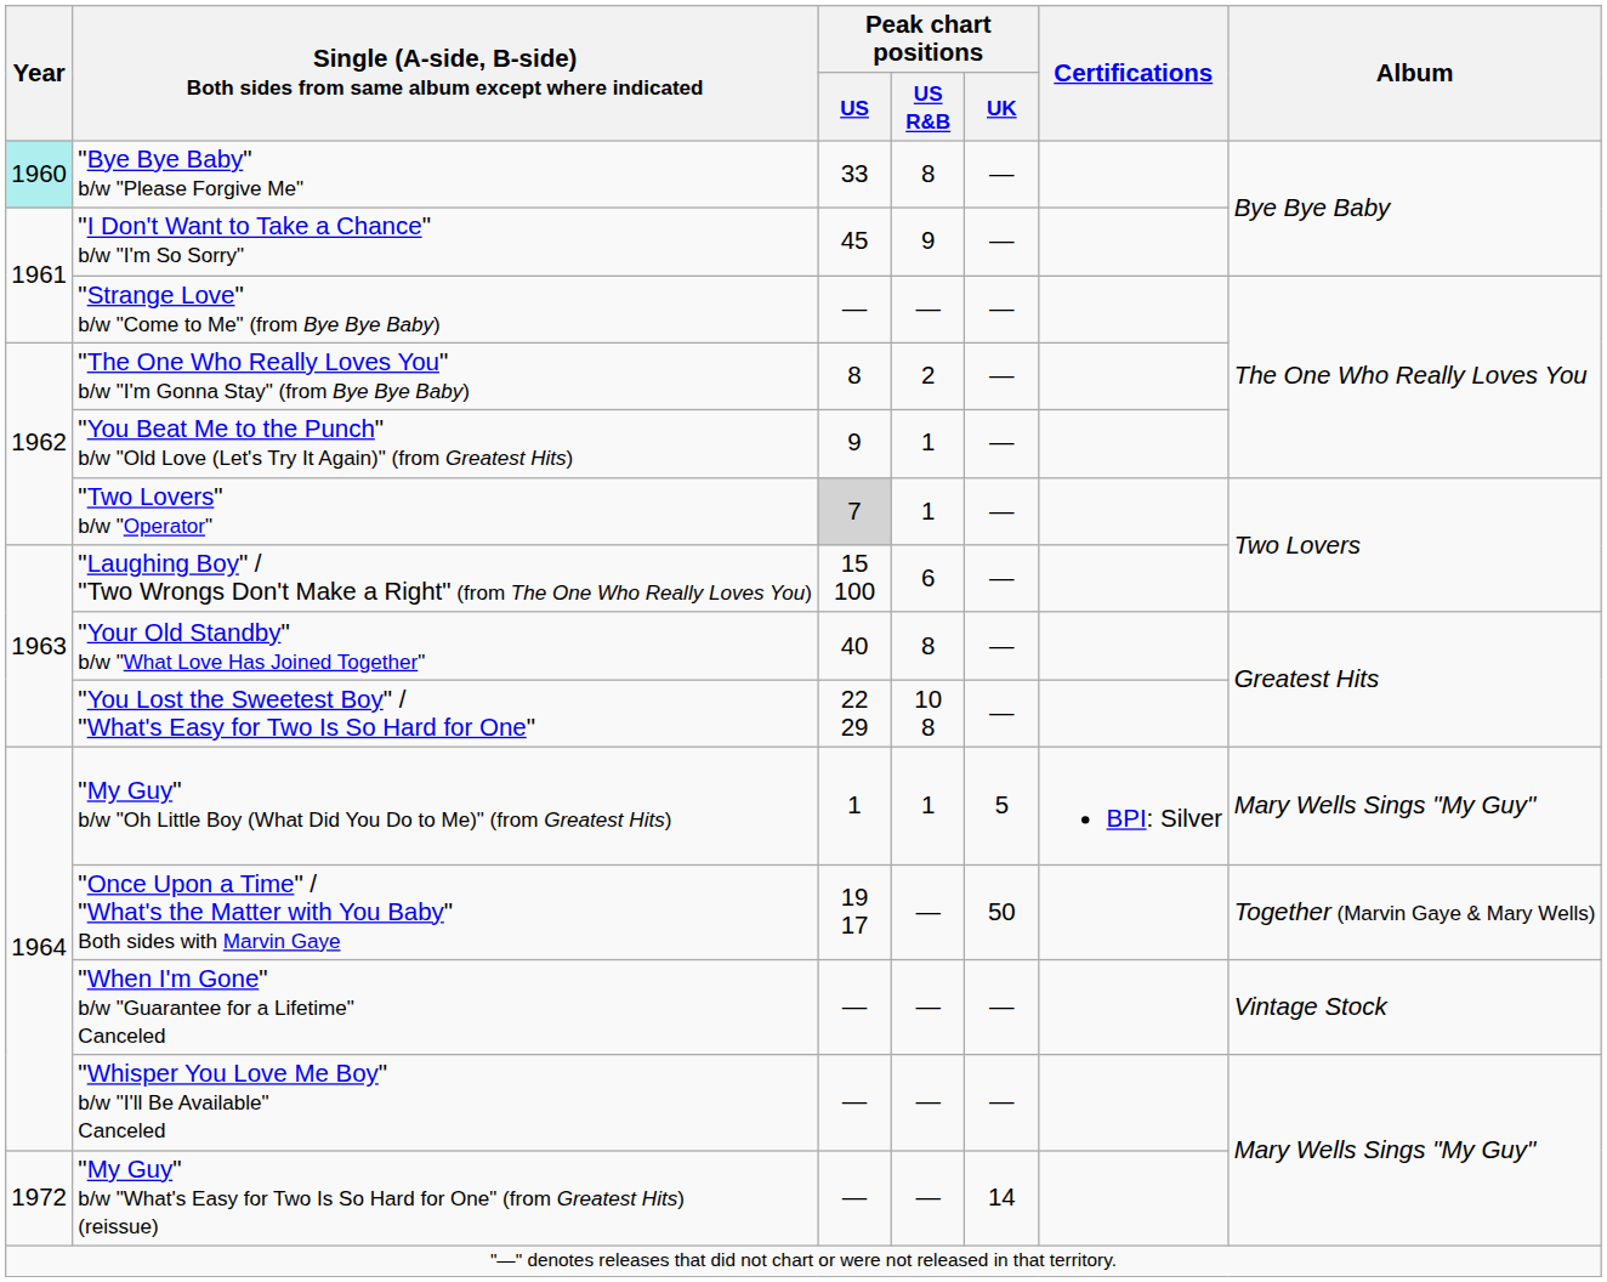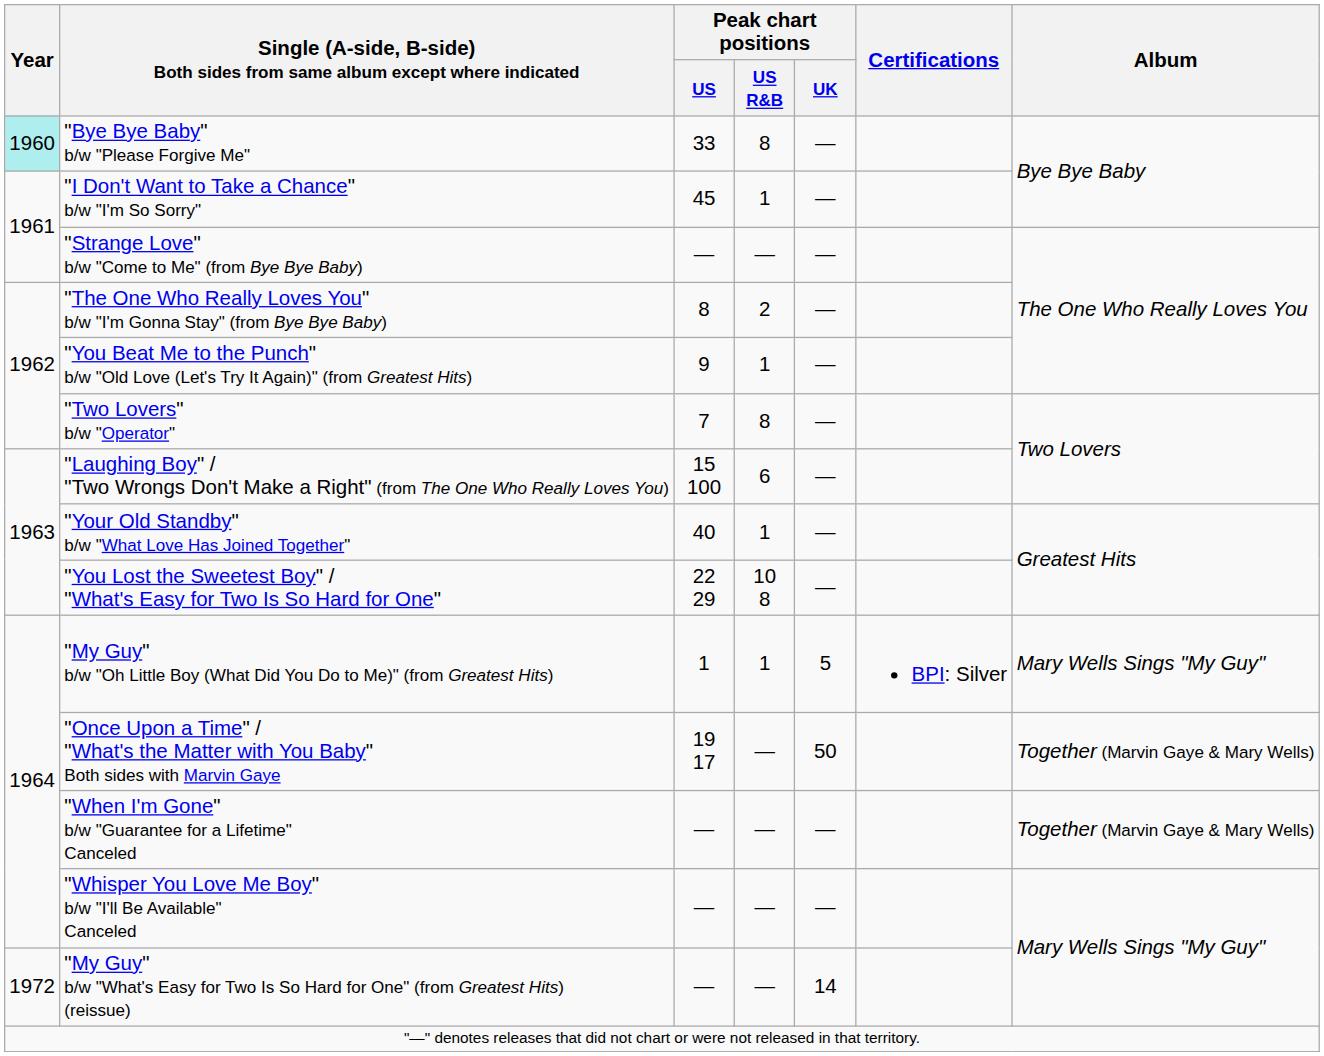 <table class="wikitable">
 <tr>
 <th scope="col" rowspan="2">Year</th>
 <th scope="col" rowspan="2">Single (A-side, B-side)<br><small>Both sides from same album except where indicated</small></th>
 <th scope="col" colspan="3">Peak chart positions</th>
 <th scope="col" rowspan="2"><a href='#'>Certifications</a></th>
 <th scope="col" rowspan="2">Album</th>
 </tr>
 <tr>
 <th align="center" width="40"><small><a href='#'>US</a></small><br></th>
 <th align="center" width="40"><small><a href='#'>US R&B</a></small><br></th>
 <th align="center" width="40"><small><a href='#'>UK</a></small><br></th>
 </tr>
 <tr>
 <td align="center" style="background: paleturquoise;">1960</td>
 <td align="left">"<a href='#'>Bye Bye Baby</a>"<br><small>b/w "Please Forgive Me"</small></td>
 <td align="center">33</td>
 <td align="center">8</td>
 <td align="center">—</td>
 <td></td>
 <td align="left" rowspan="2"><em>Bye Bye Baby</em></td>
 </tr>
 <tr>
 <td align="center" rowspan="2">1961</td>
 <td align="left">"<a href='#'>I Don't Want to Take a Chance</a>"<br><small>b/w "I'm So Sorry"</small></td>
 <td align="center">45</td>
-<td align="center">9</td>
+<td align="center">1</td>
 <td align="center">—</td>
 <td></td>
 </tr>
 <tr>
 <td align="left">"<a href='#'>Strange Love</a>"<br><small>b/w "Come to Me" (from <em>Bye Bye Baby</em>)</small></td>
 <td align="center">—</td>
 <td align="center">—</td>
 <td align="center">—</td>
 <td></td>
 <td align="left" rowspan="3"><em>The One Who Really Loves You</em></td>
 </tr>
 <tr>
 <td align="center" rowspan="3">1962</td>
 <td align="left">"<a href='#'>The One Who Really Loves You</a>"<br><small>b/w "I'm Gonna Stay" (from <em>Bye Bye Baby</em>)</small></td>
 <td align="center">8</td>
 <td align="center">2</td>
 <td align="center">—</td>
 <td></td>
 </tr>
 <tr>
 <td align="left">"<a href='#'>You Beat Me to the Punch</a>"<br><small>b/w "Old Love (Let's Try It Again)" (from <em>Greatest Hits</em>)</small></td>
 <td align="center">9</td>
 <td align="center">1</td>
 <td align="center">—</td>
 <td></td>
 </tr>
 <tr>
 <td align="left">"<a href='#'>Two Lovers</a>"<br><small>b/w "<a href='#'>Operator</a>"</small></td>
-<td align="center" style="background: lightgrey;">7</td>
-<td align="center">1</td>
+<td align="center">7</td>
+<td align="center">8</td>
 <td align="center">—</td>
 <td></td>
 <td align="left" rowspan="2"><em>Two Lovers</em></td>
 </tr>
 <tr>
 <td align="center" rowspan="3">1963</td>
 <td align="left">"<a href='#'>Laughing Boy</a>" /<br>"Two Wrongs Don't Make a Right"<small> (from <em>The One Who Really Loves You</em>)</small></td>
 <td align="center">15<br>100</td>
 <td align="center">6</td>
 <td align="center">—</td>
 <td></td>
 </tr>
 <tr>
 <td align="left">"<a href='#'>Your Old Standby</a>"<br><small>b/w "<a href='#'>What Love Has Joined Together</a>"</small></td>
 <td align="center">40</td>
-<td align="center">8</td>
+<td align="center">1</td>
 <td align="center">—</td>
 <td></td>
 <td align="left" rowspan="2"><em>Greatest Hits</em></td>
 </tr>
 <tr>
 <td align="left">"<a href='#'>You Lost the Sweetest Boy</a>" /<br>"<a href='#'>What's Easy for Two Is So Hard for One</a>"</td>
 <td align="center">22<br>29</td>
 <td align="center">10<br>8</td>
 <td align="center">—</td>
 <td></td>
 </tr>
 <tr>
 <td align="center" rowspan="4">1964</td>
 <td align="left">"<a href='#'>My Guy</a>"<br><small>b/w "Oh Little Boy (What Did You Do to Me)" (from <em>Greatest Hits</em>)</small></td>
 <td align="center">1</td>
 <td align="center">1</td>
 <td align="center">5</td>
 <td><br><ul><li><a href='#'>BPI</a>: Silver</li></ul></td>
 <td align="left"><em>Mary Wells Sings "My Guy"</em></td>
 </tr>
 <tr>
 <td align="left">"<a href='#'>Once Upon a Time</a>" /<br>"<a href='#'>What's the Matter with You Baby</a>" <br><small>Both sides with <a href='#'>Marvin Gaye</a></small></td>
 <td align="center">19<br>17</td>
 <td align="center">—</td>
 <td align="center">50</td>
 <td></td>
 <td align="left"><em>Together</em><small> (Marvin Gaye & Mary Wells)</small></td>
 </tr>
 <tr>
 <td align="left">"<a href='#'>When I'm Gone</a>"<br><small>b/w "Guarantee for a Lifetime"<br>Canceled</small></td>
 <td align="center">—</td>
 <td align="center">—</td>
 <td align="center">—</td>
 <td></td>
-<td align="left"><em>Vintage Stock</em></td>
+<td align="left"><em>Together</em><small> (Marvin Gaye & Mary Wells)</small></td>
 </tr>
 <tr>
 <td align="left">"<a href='#'>Whisper You Love Me Boy</a>"<br><small>b/w "I'll Be Available"<br>Canceled</small></td>
 <td align="center">—</td>
 <td align="center">—</td>
 <td align="center">—</td>
 <td></td>
 <td align="left" rowspan="2"><em>Mary Wells Sings "My Guy"</em></td>
 </tr>
 <tr>
 <td align="center">1972</td>
 <td align="left">"<a href='#'>My Guy</a>"<br><small>b/w "What's Easy for Two Is So Hard for One" (from <em>Greatest Hits</em>)<br>(reissue)</small></td>
 <td align="center">—</td>
 <td align="center">—</td>
 <td align="center">14</td>
 <td></td>
 </tr>
 <tr>
 <td colspan="7" style="text-align:center; font-size:9pt;">"—" denotes releases that did not chart or were not released in that territory.</td>
 </tr>
 </table>
